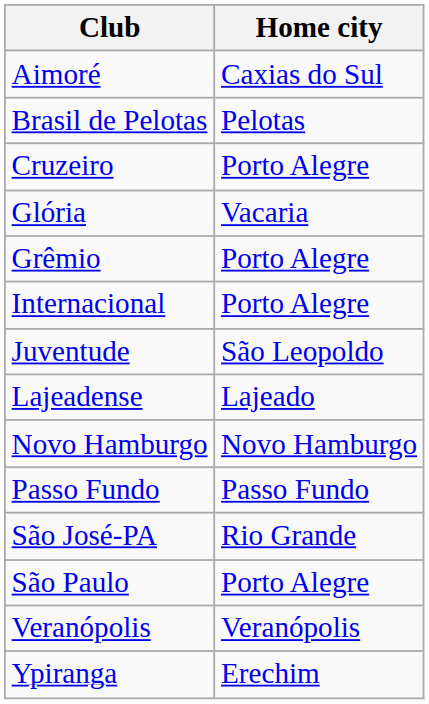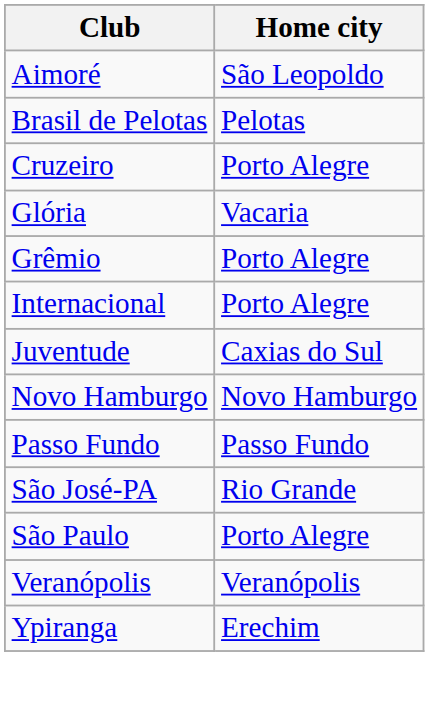 <table class="wikitable sortable">
 <tr>
 <th>Club</th>
 <th>Home city</th>
 </tr>
 <tr>
 <td><a href='#'>Aimoré</a></td>
-<td><a href='#'>Caxias do Sul</a></td>
+<td><a href='#'>São Leopoldo</a></td>
 </tr>
 <tr>
 <td><a href='#'>Brasil de Pelotas</a></td>
 <td><a href='#'>Pelotas</a></td>
 </tr>
 <tr>
 <td><a href='#'>Cruzeiro</a></td>
 <td><a href='#'>Porto Alegre</a></td>
 </tr>
 <tr>
 <td><a href='#'>Glória</a></td>
 <td><a href='#'>Vacaria</a></td>
 </tr>
 <tr>
 <td><a href='#'>Grêmio</a></td>
 <td><a href='#'>Porto Alegre</a></td>
 </tr>
 <tr>
 <td><a href='#'>Internacional</a></td>
 <td><a href='#'>Porto Alegre</a></td>
 </tr>
 <tr>
 <td><a href='#'>Juventude</a></td>
-<td><a href='#'>São Leopoldo</a></td>
-</tr>
-<tr>
-<td><a href='#'>Lajeadense</a></td>
-<td><a href='#'>Lajeado</a></td>
+<td><a href='#'>Caxias do Sul</a></td>
 </tr>
 <tr>
 <td><a href='#'>Novo Hamburgo</a></td>
 <td><a href='#'>Novo Hamburgo</a></td>
 </tr>
 <tr>
 <td><a href='#'>Passo Fundo</a></td>
 <td><a href='#'>Passo Fundo</a></td>
 </tr>
 <tr>
 <td><a href='#'>São José-PA</a></td>
 <td><a href='#'>Rio Grande</a></td>
 </tr>
 <tr>
 <td><a href='#'>São Paulo</a></td>
 <td><a href='#'>Porto Alegre</a></td>
 </tr>
 <tr>
 <td><a href='#'>Veranópolis</a></td>
 <td><a href='#'>Veranópolis</a></td>
 </tr>
 <tr>
 <td><a href='#'>Ypiranga</a></td>
 <td><a href='#'>Erechim</a></td>
 </tr>
 </table>
